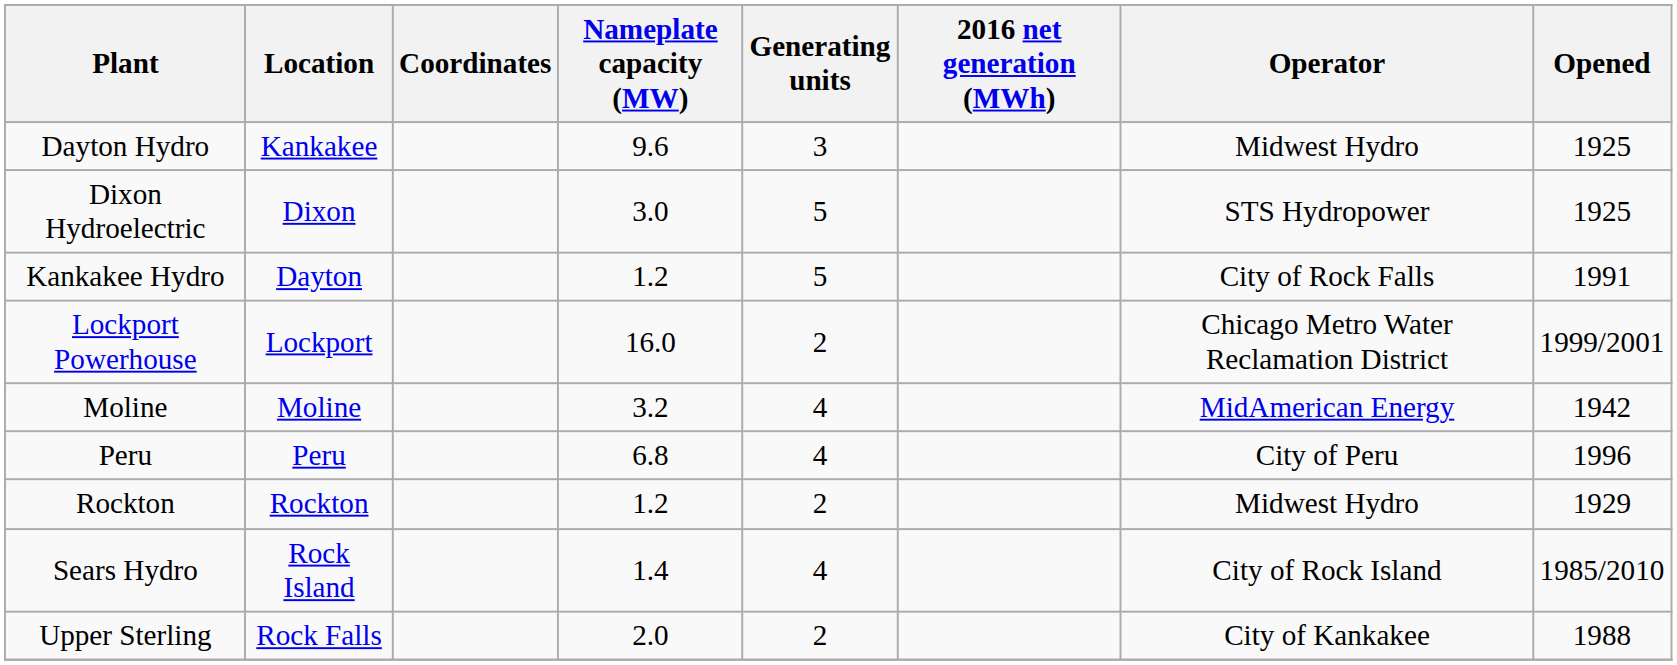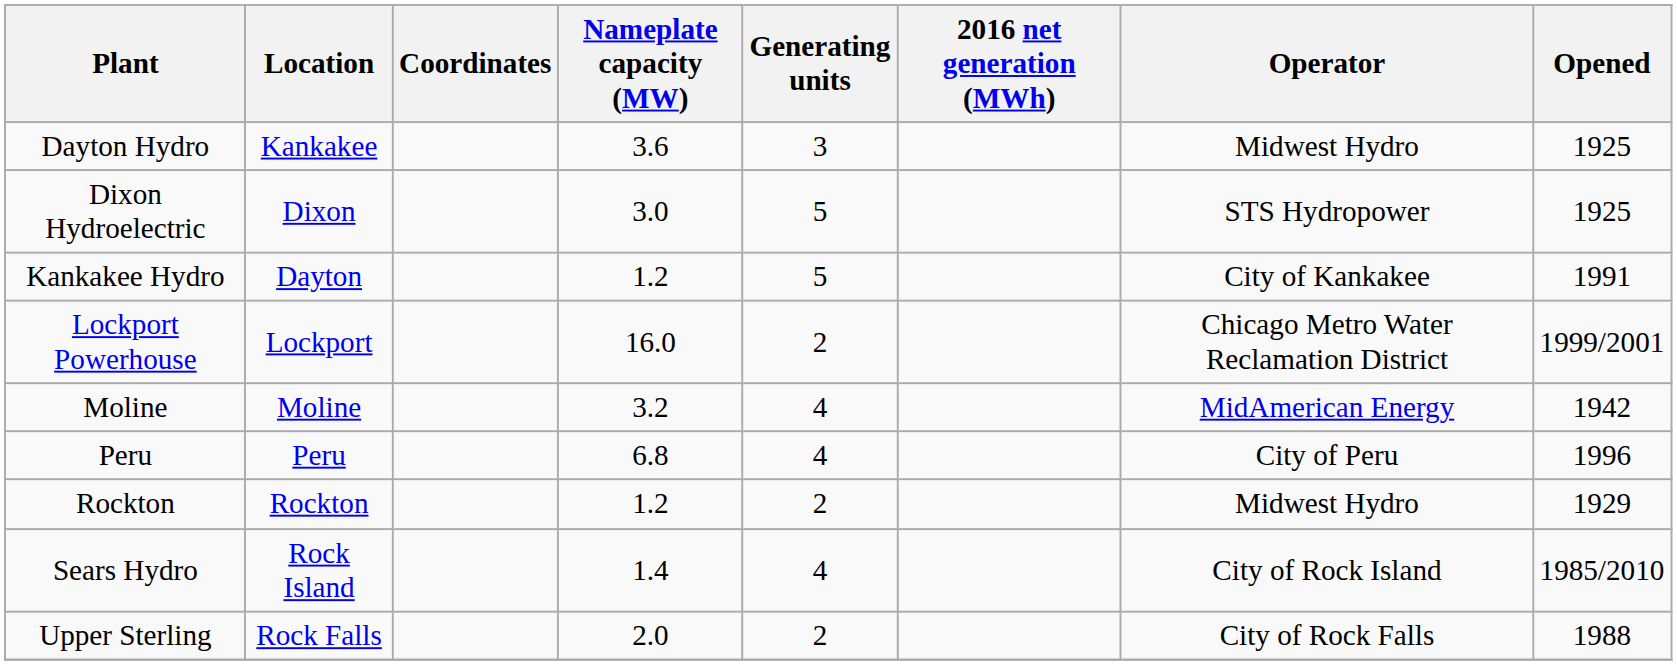 <table class="wikitable sortable" style="font-size:95%; text-align:center;">
 <tr>
 <th>Plant</th>
 <th>Location</th>
 <th>Coordinates</th>
 <th><a href='#'>Nameplate</a><br>capacity (<a href='#'>MW</a>)</th>
 <th>Generating<br> units</th>
 <th data-sort-type="number">2016 <a href='#'>net generation</a><br> (<a href='#'>MWh</a>)</th>
 <th>Operator</th>
 <th>Opened</th>
 </tr>
 <tr>
 <td>Dayton Hydro</td>
 <td><a href='#'>Kankakee</a></td>
 <td></td>
-<td>9.6</td>
+<td>3.6</td>
 <td>3</td>
 <td></td>
 <td>Midwest Hydro</td>
 <td>1925</td>
 </tr>
 <tr>
 <td>Dixon Hydroelectric</td>
 <td><a href='#'>Dixon</a></td>
 <td></td>
 <td>3.0</td>
 <td>5</td>
 <td></td>
 <td>STS Hydropower</td>
 <td>1925</td>
 </tr>
 <tr>
 <td>Kankakee Hydro</td>
 <td><a href='#'>Dayton</a></td>
 <td></td>
 <td>1.2</td>
 <td>5</td>
 <td></td>
-<td>City of Rock Falls</td>
+<td>City of Kankakee</td>
 <td>1991</td>
 </tr>
 <tr>
 <td><a href='#'>Lockport Powerhouse</a></td>
 <td><a href='#'>Lockport</a></td>
 <td></td>
 <td>16.0</td>
 <td>2</td>
 <td></td>
 <td>Chicago Metro Water Reclamation District</td>
 <td>1999/2001</td>
 </tr>
 <tr>
 <td>Moline</td>
 <td><a href='#'>Moline</a></td>
 <td></td>
 <td>3.2</td>
 <td>4</td>
 <td></td>
 <td><a href='#'>MidAmerican Energy</a></td>
 <td>1942</td>
 </tr>
 <tr>
 <td>Peru</td>
 <td><a href='#'>Peru</a></td>
 <td></td>
 <td>6.8</td>
 <td>4</td>
 <td></td>
 <td>City of Peru</td>
 <td>1996</td>
 </tr>
 <tr>
 <td>Rockton</td>
 <td><a href='#'>Rockton</a></td>
 <td></td>
 <td>1.2</td>
 <td>2</td>
 <td></td>
 <td>Midwest Hydro</td>
 <td>1929</td>
 </tr>
 <tr>
 <td>Sears Hydro</td>
 <td><a href='#'>Rock Island</a></td>
 <td></td>
 <td>1.4</td>
 <td>4</td>
 <td></td>
 <td>City of Rock Island</td>
 <td>1985/2010</td>
 </tr>
 <tr>
 <td>Upper Sterling</td>
 <td><a href='#'>Rock Falls</a></td>
 <td></td>
 <td>2.0</td>
 <td>2</td>
 <td></td>
-<td>City of Kankakee</td>
+<td>City of Rock Falls</td>
 <td>1988</td>
 </tr>
 <tr>
 </tr>
 </table>
